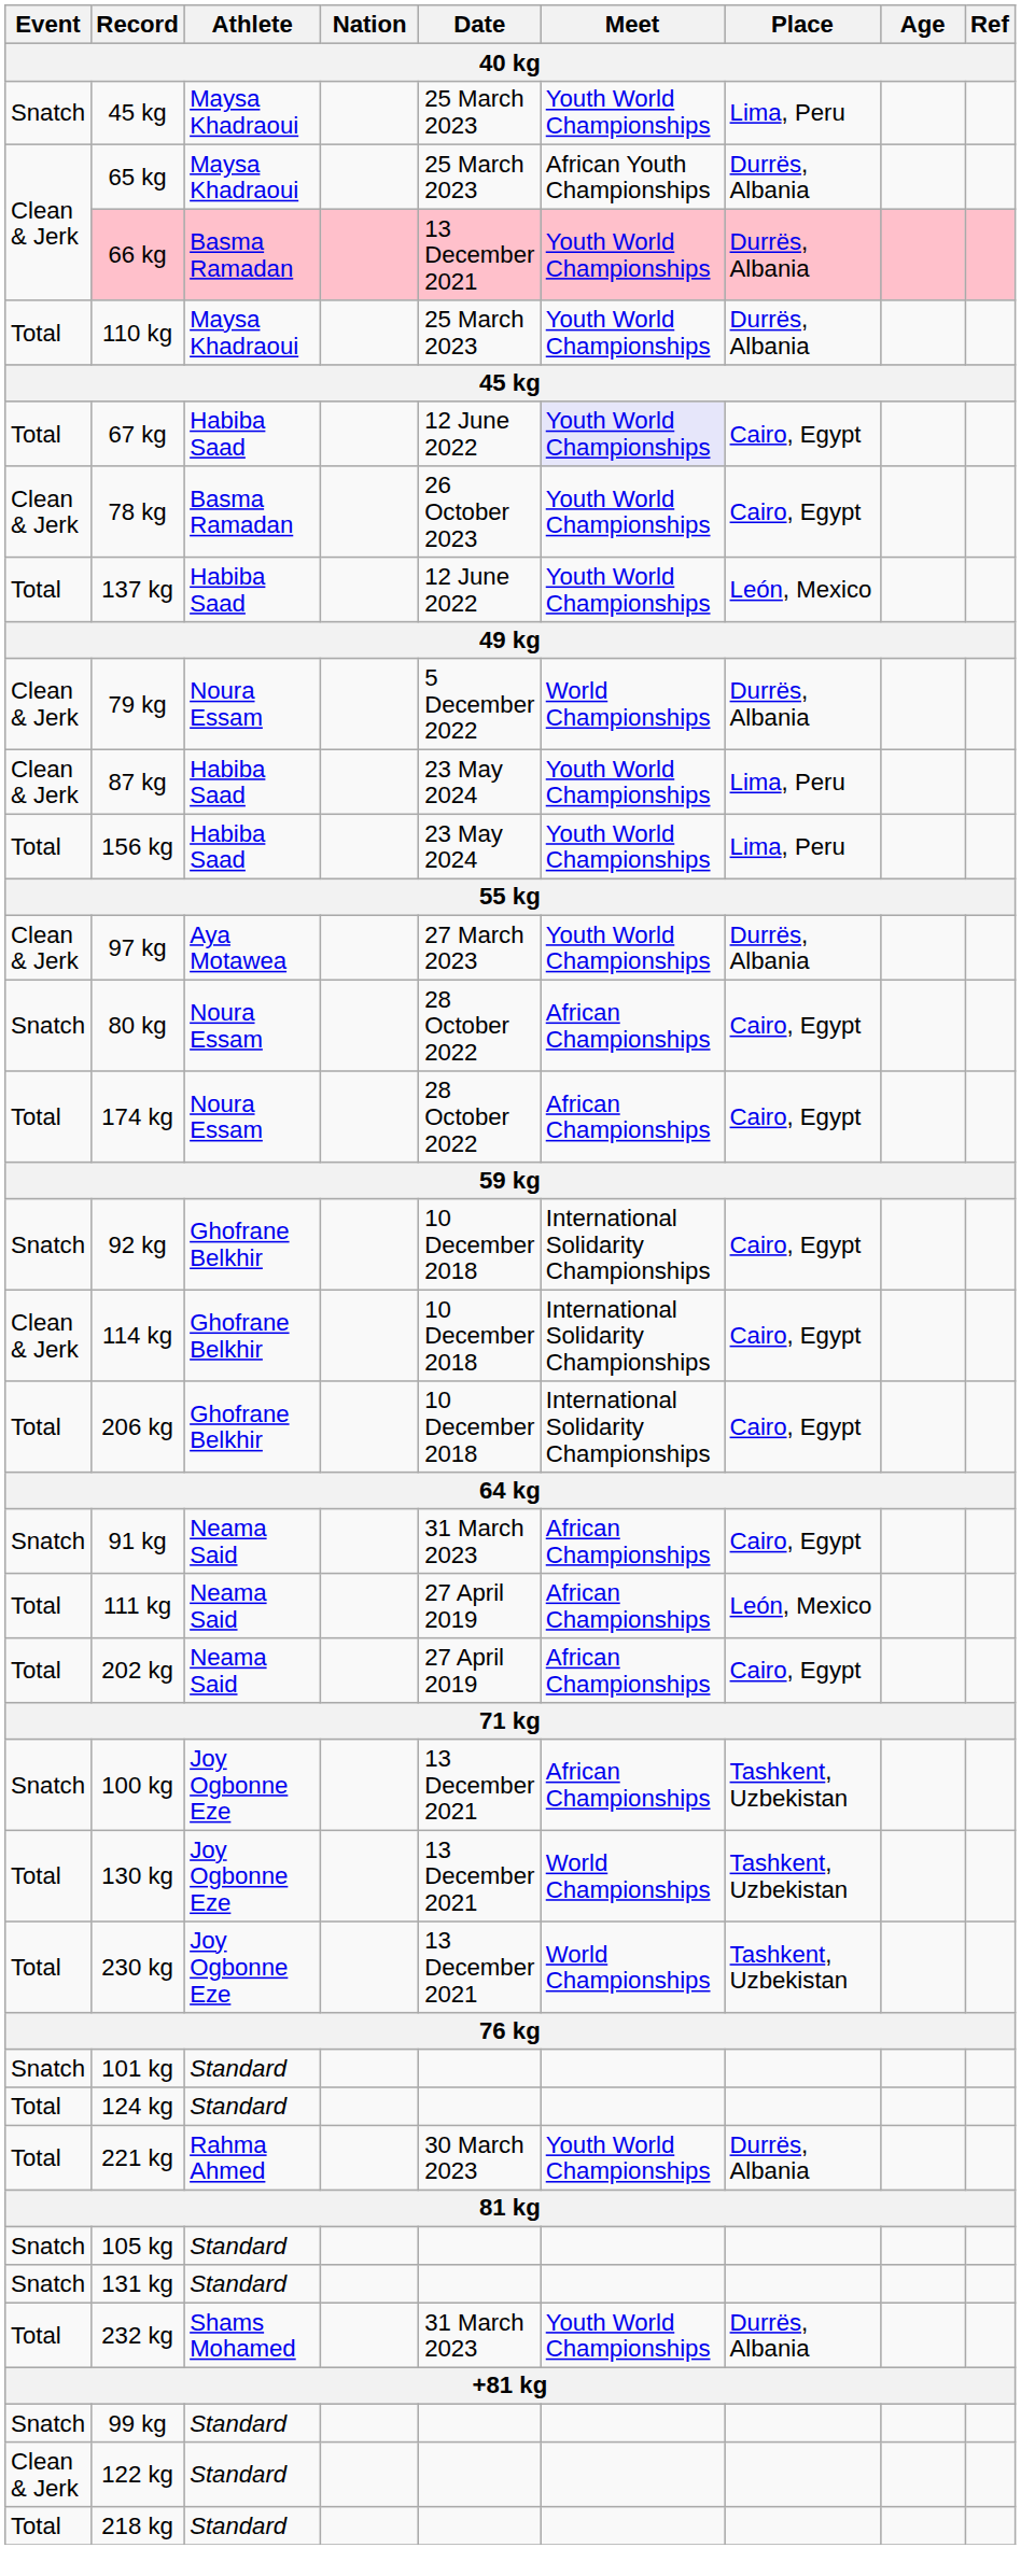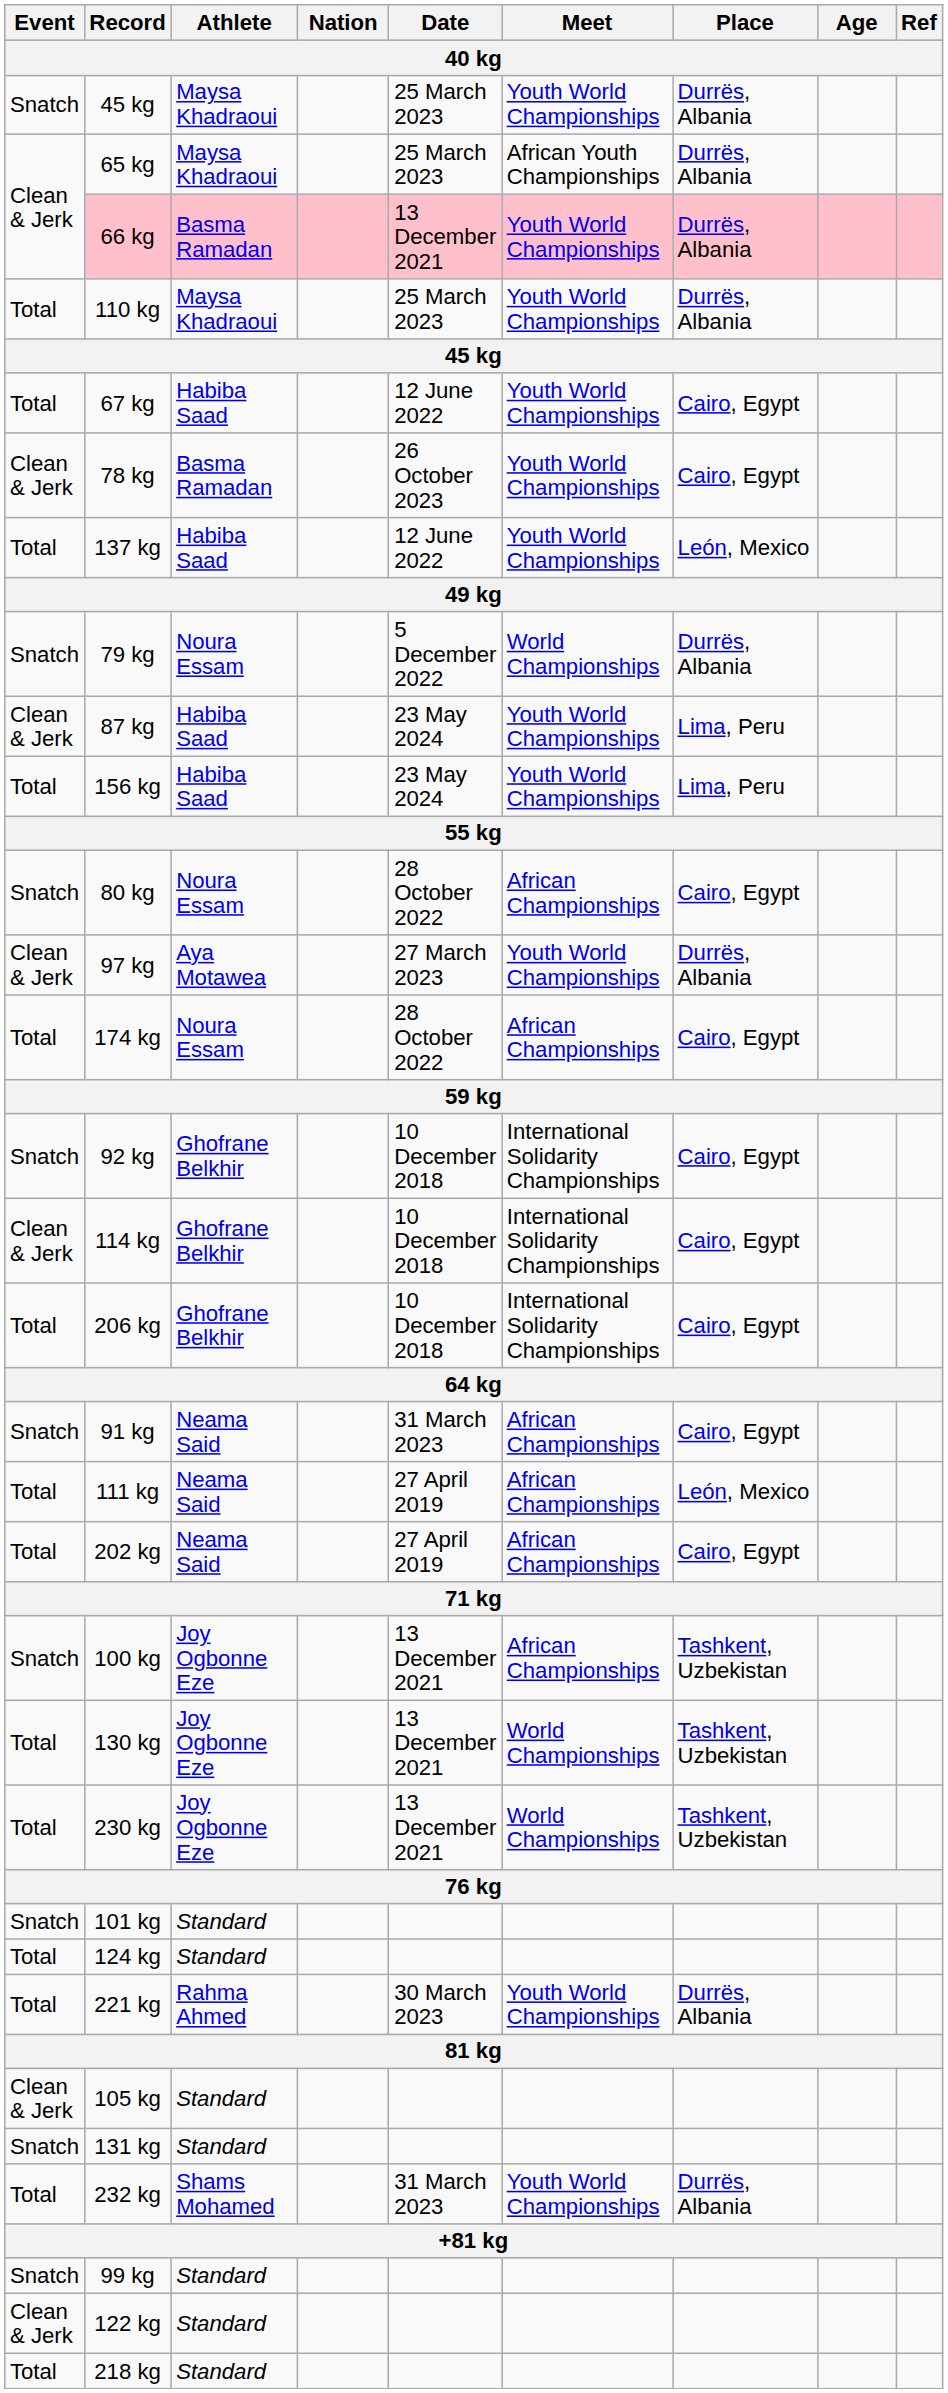 <table class="wikitable" style="font-size:90%;">
 <tr>
 <th width=8%>Event</th>
 <th width=6%>Record</th>
 <th width=15%>Athlete</th>
 <th width=11%>Nation</th>
 <th width=12%>Date</th>
 <th width=19%>Meet</th>
 <th width=18%>Place</th>
 <th width=11%>Age</th>
 <th>Ref</th>
 </tr>
 <tr bgcolor="#DDDDDD">
 <th colspan="9">40 kg</th>
 </tr>
 <tr>
 <td>Snatch</td>
 <td align=center>45 kg</td>
 <td><a href='#'>Maysa Khadraoui</a></td>
 <td></td>
 <td>25 March 2023</td>
 <td><a href='#'>Youth World Championships</a></td>
-<td><a href='#'>Lima</a>, Peru</td>
+<td><a href='#'>Durrës</a>, Albania</td>
 <td></td>
 <td></td>
 </tr>
 <tr>
 <td rowspan=2>Clean & Jerk</td>
 <td align=center>65 kg</td>
 <td><a href='#'>Maysa Khadraoui</a></td>
 <td></td>
 <td>25 March 2023</td>
 <td>African Youth Championships</td>
 <td><a href='#'>Durrës</a>, Albania</td>
 <td></td>
 <td></td>
 </tr>
 <tr bgcolor=pink>
 <td align=center>66 kg</td>
 <td><a href='#'>Basma Ramadan</a></td>
 <td></td>
 <td>13 December 2021</td>
 <td><a href='#'>Youth World Championships</a></td>
 <td><a href='#'>Durrës</a>, Albania</td>
 <td></td>
 <td></td>
 </tr>
 <tr>
 <td>Total</td>
 <td align=center>110 kg</td>
 <td><a href='#'>Maysa Khadraoui</a></td>
 <td></td>
 <td>25 March 2023</td>
 <td><a href='#'>Youth World Championships</a></td>
 <td><a href='#'>Durrës</a>, Albania</td>
 <td></td>
 <td></td>
 </tr>
 <tr bgcolor="#DDDDDD">
 <th colspan="9">45 kg</th>
 </tr>
 <tr>
 <td>Total</td>
 <td align="center">67 kg</td>
 <td><a href='#'>Habiba Saad</a></td>
 <td></td>
 <td>12 June 2022</td>
-<td style="background: lavender;"><a href='#'>Youth World Championships</a></td>
+<td><a href='#'>Youth World Championships</a></td>
 <td><a href='#'>Cairo</a>, Egypt</td>
 <td></td>
 <td></td>
 </tr>
 <tr>
 <td>Clean & Jerk</td>
 <td align="center">78 kg</td>
 <td><a href='#'>Basma Ramadan</a></td>
 <td></td>
 <td>26 October 2023</td>
 <td><a href='#'>Youth World Championships</a></td>
 <td><a href='#'>Cairo</a>, Egypt</td>
 <td></td>
 <td></td>
 </tr>
 <tr>
 <td>Total</td>
 <td align="center">137 kg</td>
 <td><a href='#'>Habiba Saad</a></td>
 <td></td>
 <td>12 June 2022</td>
 <td><a href='#'>Youth World Championships</a></td>
 <td><a href='#'>León</a>, Mexico</td>
 <td></td>
 <td></td>
 </tr>
 <tr bgcolor="#DDDDDD">
 <th colspan="9">49 kg</th>
 </tr>
 <tr>
-<td>Clean & Jerk</td>
+<td>Snatch</td>
 <td align=center>79 kg</td>
 <td><a href='#'>Noura Essam</a></td>
 <td></td>
 <td>5 December 2022</td>
 <td><a href='#'>World Championships</a></td>
 <td><a href='#'>Durrës</a>, Albania</td>
 <td></td>
 <td></td>
 </tr>
 <tr>
 <td>Clean & Jerk</td>
 <td align=center>87 kg</td>
 <td><a href='#'>Habiba Saad</a></td>
 <td></td>
 <td>23 May 2024</td>
 <td><a href='#'>Youth World Championships</a></td>
 <td><a href='#'>Lima</a>, Peru</td>
 <td></td>
 <td></td>
 </tr>
 <tr>
 <td>Total</td>
 <td align=center>156 kg</td>
 <td><a href='#'>Habiba Saad</a></td>
 <td></td>
 <td>23 May 2024</td>
 <td><a href='#'>Youth World Championships</a></td>
 <td><a href='#'>Lima</a>, Peru</td>
 <td></td>
 <td></td>
 </tr>
 <tr bgcolor="#DDDDDD">
 <th colspan=9>55 kg</th>
 </tr>
 <tr>
+<td>Snatch</td>
+<td align="center">80 kg</td>
+<td><a href='#'>Noura Essam</a></td>
+<td></td>
+<td>28 October 2022</td>
+<td><a href='#'>African Championships</a></td>
+<td><a href='#'>Cairo</a>, Egypt</td>
+<td></td>
+<td></td>
+</tr>
+<tr>
 <td>Clean & Jerk</td>
 <td align="center">97 kg</td>
 <td><a href='#'>Aya Motawea</a></td>
 <td></td>
 <td>27 March 2023</td>
 <td><a href='#'>Youth World Championships</a></td>
 <td><a href='#'>Durrës</a>, Albania</td>
-<td></td>
-<td></td>
-</tr>
-<tr>
-<td>Snatch</td>
-<td align="center">80 kg</td>
-<td><a href='#'>Noura Essam</a></td>
-<td></td>
-<td>28 October 2022</td>
-<td><a href='#'>African Championships</a></td>
-<td><a href='#'>Cairo</a>, Egypt</td>
 <td></td>
 <td></td>
 </tr>
 <tr>
 <td>Total</td>
 <td align="center">174 kg</td>
 <td><a href='#'>Noura Essam</a></td>
 <td></td>
 <td>28 October 2022</td>
 <td><a href='#'>African Championships</a></td>
 <td><a href='#'>Cairo</a>, Egypt</td>
 <td></td>
 <td></td>
 </tr>
 <tr bgcolor="#DDDDDD">
 <th colspan="9">59 kg</th>
 </tr>
 <tr>
 <td>Snatch</td>
 <td align="center">92 kg</td>
 <td><a href='#'>Ghofrane Belkhir</a></td>
 <td></td>
 <td>10 December 2018</td>
 <td>International Solidarity Championships</td>
 <td><a href='#'>Cairo</a>, Egypt</td>
 <td></td>
 <td></td>
 </tr>
 <tr>
 <td>Clean & Jerk</td>
 <td align="center">114 kg</td>
 <td><a href='#'>Ghofrane Belkhir</a></td>
 <td></td>
 <td>10 December 2018</td>
 <td>International Solidarity Championships</td>
 <td><a href='#'>Cairo</a>, Egypt</td>
 <td></td>
 <td></td>
 </tr>
 <tr>
 <td>Total</td>
 <td align="center">206 kg</td>
 <td><a href='#'>Ghofrane Belkhir</a></td>
 <td></td>
 <td>10 December 2018</td>
 <td>International Solidarity Championships</td>
 <td><a href='#'>Cairo</a>, Egypt</td>
 <td></td>
 <td></td>
 </tr>
 <tr bgcolor="#DDDDDD">
 <th colspan="9">64 kg</th>
 </tr>
 <tr>
 <td>Snatch</td>
 <td align="center">91 kg</td>
 <td><a href='#'>Neama Said</a></td>
 <td></td>
 <td>31 March 2023</td>
 <td><a href='#'>African Championships</a></td>
 <td><a href='#'>Cairo</a>, Egypt</td>
 <td></td>
 <td></td>
 </tr>
 <tr>
 <td>Total</td>
 <td align="center">111 kg</td>
 <td><a href='#'>Neama Said</a></td>
 <td></td>
 <td>27 April 2019</td>
 <td><a href='#'>African Championships</a></td>
 <td><a href='#'>León</a>, Mexico</td>
 <td></td>
 <td></td>
 </tr>
 <tr>
 <td>Total</td>
 <td align="center">202 kg</td>
 <td><a href='#'>Neama Said</a></td>
 <td></td>
 <td>27 April 2019</td>
 <td><a href='#'>African Championships</a></td>
 <td><a href='#'>Cairo</a>, Egypt</td>
 <td></td>
 <td></td>
 </tr>
 <tr bgcolor="#DDDDDD">
 <th colspan="9">71 kg</th>
 </tr>
 <tr>
 <td>Snatch</td>
 <td align="center">100 kg</td>
 <td><a href='#'>Joy Ogbonne Eze</a></td>
 <td></td>
 <td>13 December 2021</td>
 <td><a href='#'>African Championships</a></td>
 <td><a href='#'>Tashkent</a>, Uzbekistan</td>
 <td></td>
 <td></td>
 </tr>
 <tr>
 <td>Total</td>
 <td align="center">130 kg</td>
 <td><a href='#'>Joy Ogbonne Eze</a></td>
 <td></td>
 <td>13 December 2021</td>
 <td><a href='#'>World Championships</a></td>
 <td><a href='#'>Tashkent</a>, Uzbekistan</td>
 <td></td>
 <td></td>
 </tr>
 <tr>
 <td>Total</td>
 <td align="center">230 kg</td>
 <td><a href='#'>Joy Ogbonne Eze</a></td>
 <td></td>
 <td>13 December 2021</td>
 <td><a href='#'>World Championships</a></td>
 <td><a href='#'>Tashkent</a>, Uzbekistan</td>
 <td></td>
 <td></td>
 </tr>
 <tr bgcolor="#DDDDDD">
 <th colspan="9">76 kg</th>
 </tr>
 <tr>
 <td>Snatch</td>
 <td align="center">101 kg</td>
 <td><em>Standard</em></td>
 <td></td>
 <td></td>
 <td></td>
 <td></td>
 <td></td>
 <td></td>
 </tr>
 <tr>
 <td>Total</td>
 <td align="center">124 kg</td>
 <td><em>Standard</em></td>
 <td></td>
 <td></td>
 <td></td>
 <td></td>
 <td></td>
 <td></td>
 </tr>
 <tr>
 <td>Total</td>
 <td align=center>221 kg</td>
 <td><a href='#'>Rahma Ahmed</a></td>
 <td></td>
 <td>30 March 2023</td>
 <td><a href='#'>Youth World Championships</a></td>
 <td><a href='#'>Durrës</a>, Albania</td>
 <td></td>
 <td></td>
 </tr>
 <tr bgcolor="#DDDDDD">
 <th colspan="9">81 kg</th>
 </tr>
 <tr>
-<td>Snatch</td>
+<td>Clean & Jerk</td>
 <td align="center">105 kg</td>
 <td><em>Standard</em></td>
 <td></td>
 <td></td>
 <td></td>
 <td></td>
 <td></td>
 <td></td>
 </tr>
 <tr>
 <td>Snatch</td>
 <td align="center">131 kg</td>
 <td><em>Standard</em></td>
 <td></td>
 <td></td>
 <td></td>
 <td></td>
 <td></td>
 <td></td>
 </tr>
 <tr>
 <td>Total</td>
 <td align=center>232 kg</td>
 <td><a href='#'>Shams Mohamed</a></td>
 <td></td>
 <td>31 March 2023</td>
 <td><a href='#'>Youth World Championships</a></td>
 <td><a href='#'>Durrës</a>, Albania</td>
 <td></td>
 <td></td>
 </tr>
 <tr bgcolor="#DDDDDD">
 <th colspan="9">+81 kg</th>
 </tr>
 <tr>
 <td>Snatch</td>
 <td align="center">99 kg</td>
 <td><em>Standard</em></td>
 <td></td>
 <td></td>
 <td></td>
 <td></td>
 <td></td>
 <td></td>
 </tr>
 <tr>
 <td>Clean & Jerk</td>
 <td align="center">122 kg</td>
 <td><em>Standard</em></td>
 <td></td>
 <td></td>
 <td></td>
 <td></td>
 <td></td>
 <td></td>
 </tr>
 <tr>
 <td>Total</td>
 <td align="center">218 kg</td>
 <td><em>Standard</em></td>
 <td></td>
 <td></td>
 <td></td>
 <td></td>
 <td></td>
 <td></td>
 </tr>
 </table>
